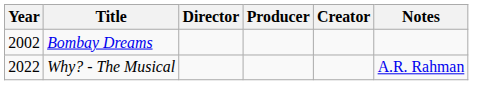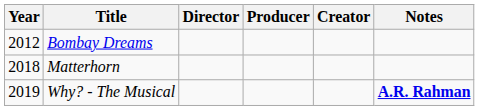 <table class="wikitable">
 <tr>
 <th>Year</th>
 <th>Title</th>
 <th>Director</th>
 <th>Producer</th>
 <th>Creator</th>
 <th>Notes</th>
 </tr>
 <tr>
-<td>2002</td>
+<td>2012</td>
 <td><em><a href='#'>Bombay Dreams</a></em></td>
 <td></td>
 <td></td>
 <td></td>
 <td></td>
 </tr>
 <tr>
-<td>2022</td>
+<td>2018</td>
+<td><em>Matterhorn</em></td>
+<td></td>
+<td></td>
+<td></td>
+<td></td>
+</tr>
+<tr>
+<td>2019</td>
 <td><em>Why? - The Musical</em></td>
 <td></td>
 <td></td>
 <td></td>
-<td> <a href='#'>A.R. Rahman</a></td>
+<td><strong> <a href='#'>A.R. Rahman</a></strong></td>
 </tr>
 </table>
